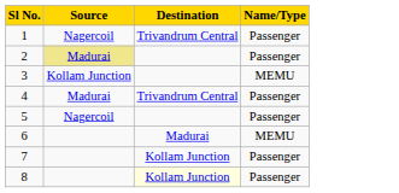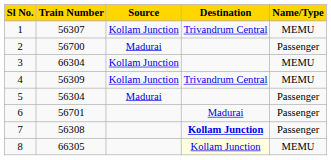 <table class="wikitable plainrowheaders unsortable" style="text-align:center">
 <tr>
 <th scope="col" rowspan="1" style="background:Gold;">Sl No.</th>
+<th scope="col" rowspan="1" style="background:Gold;">Train Number</th>
 <th scope="col" rowspan="1" style="background:Gold;">Source</th>
 <th scope="col" rowspan="1" style="background:Gold;">Destination</th>
 <th scope="col" rowspan="1" style="background:Gold;">Name/Type</th>
 </tr>
 <tr>
 <td valign="center">1</td>
-<td valign="center"><a href='#'>Nagercoil</a></td>
+<td valign="center">56307</td>
+<td valign="center"><a href='#'>Kollam Junction</a></td>
 <td valign="center"><a href='#'>Trivandrum Central</a></td>
-<td valign="center">Passenger</td>
+<td valign="center">MEMU</td>
 </tr>
 <tr>
 <td valign="center">2</td>
-<td valign="center" style="background: khaki;"><a href='#'>Madurai</a></td>
+<td valign="center">56700</td>
+<td valign="center"><a href='#'>Madurai</a></td>
 <td valign="center"></td>
 <td valign="center">Passenger</td>
 </tr>
 <tr>
 <td valign="center">3</td>
+<td valign="center">66304</td>
 <td valign="center"><a href='#'>Kollam Junction</a></td>
 <td valign="center"></td>
 <td valign="center">MEMU</td>
 </tr>
 <tr>
 <td valign="center">4</td>
-<td valign="center"><a href='#'>Madurai</a></td>
+<td valign="center">56309</td>
+<td valign="center"><a href='#'>Kollam Junction</a></td>
 <td valign="center"><a href='#'>Trivandrum Central</a></td>
-<td valign="center">Passenger</td>
+<td valign="center">MEMU</td>
 </tr>
 <tr>
 <td valign="center">5</td>
-<td valign="center"><a href='#'>Nagercoil</a></td>
+<td valign="center">56304</td>
+<td valign="center"><a href='#'>Madurai</a></td>
 <td valign="center"></td>
 <td valign="center">Passenger</td>
 </tr>
 <tr>
 <td valign="center">6</td>
+<td valign="center">56701</td>
 <td valign="center"></td>
 <td valign="center"><a href='#'>Madurai</a></td>
-<td valign="center">MEMU</td>
+<td valign="center">Passenger</td>
 </tr>
 <tr>
 <td valign="center">7</td>
+<td valign="center">56308</td>
 <td valign="center"></td>
-<td valign="center"><a href='#'>Kollam Junction</a></td>
+<td valign="center"><strong><a href='#'>Kollam Junction</a></strong></td>
 <td valign="center">Passenger</td>
 </tr>
 <tr>
 <td valign="center">8</td>
+<td valign="center">66305</td>
 <td valign="center"></td>
 <td valign="center" style="background: lightyellow;"><a href='#'>Kollam Junction</a></td>
-<td valign="center">Passenger</td>
+<td valign="center">MEMU</td>
 </tr>
 </table>
